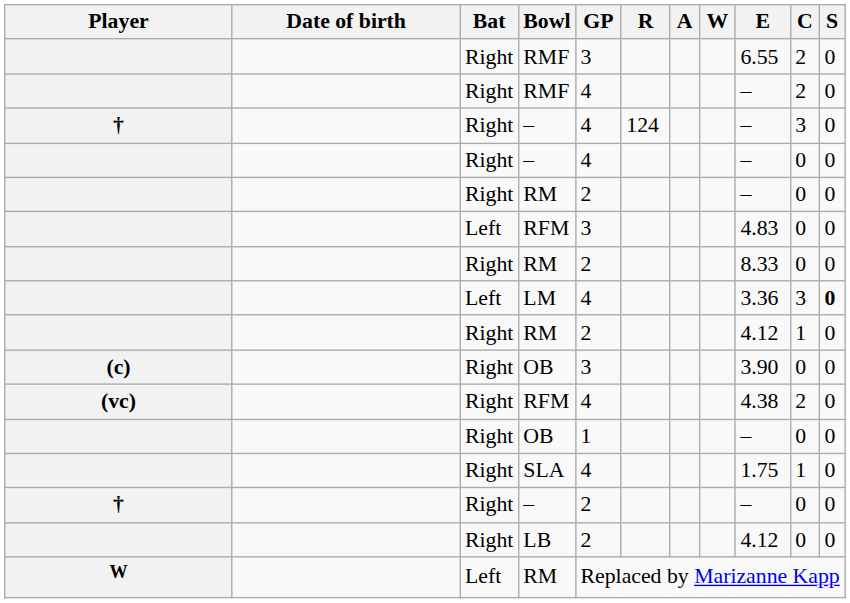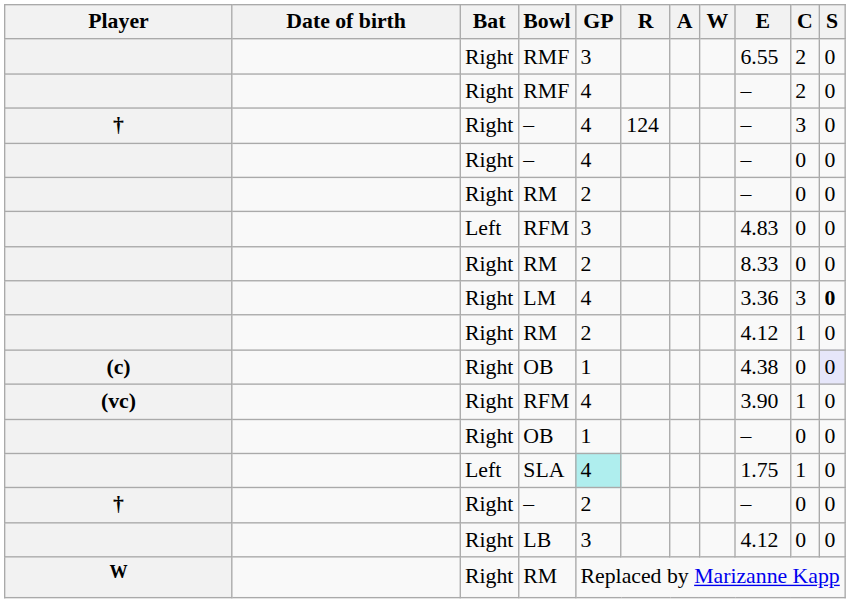 <table class="wikitable sortable plainrowheaders">
 <tr>
 <th scope="col" width="160">Player</th>
 <th scope="col" width="160">Date of birth</th>
 <th scope="col">Bat</th>
 <th scope="col">Bowl</th>
 <th scope="col">GP</th>
 <th scope="col">R</th>
 <th scope="col">A</th>
 <th scope="col">W</th>
 <th scope="col">E</th>
 <th scope="col">C</th>
 <th scope="col">S</th>
 </tr>
 <tr>
 <th scope="row"></th>
 <td></td>
 <td>Right</td>
 <td>RMF</td>
 <td>3</td>
 <td></td>
 <td></td>
 <td></td>
 <td>6.55</td>
 <td>2</td>
 <td>0</td>
 </tr>
 <tr>
 <th scope="row"></th>
 <td></td>
 <td>Right</td>
 <td>RMF</td>
 <td>4</td>
 <td></td>
 <td></td>
 <td></td>
 <td>–</td>
 <td>2</td>
 <td>0</td>
 </tr>
 <tr>
 <th scope="row"> †</th>
 <td></td>
 <td>Right</td>
 <td>–</td>
 <td>4</td>
 <td>124</td>
 <td></td>
 <td></td>
 <td>–</td>
 <td>3</td>
 <td>0</td>
 </tr>
 <tr>
 <th scope="row"></th>
 <td></td>
 <td>Right</td>
 <td>–</td>
 <td>4</td>
 <td></td>
 <td></td>
 <td></td>
 <td>–</td>
 <td>0</td>
 <td>0</td>
 </tr>
 <tr>
 <th scope="row"></th>
 <td></td>
 <td>Right</td>
 <td>RM</td>
 <td>2</td>
 <td></td>
 <td></td>
 <td></td>
 <td>–</td>
 <td>0</td>
 <td>0</td>
 </tr>
 <tr>
 <th scope="row"></th>
 <td></td>
 <td>Left</td>
 <td>RFM</td>
 <td>3</td>
 <td></td>
 <td></td>
 <td></td>
 <td>4.83</td>
 <td>0</td>
 <td>0</td>
 </tr>
 <tr>
 <th scope="row"></th>
 <td></td>
 <td>Right</td>
 <td>RM</td>
 <td>2</td>
 <td></td>
 <td></td>
 <td></td>
 <td>8.33</td>
 <td>0</td>
 <td>0</td>
 </tr>
 <tr>
 <th scope="row"></th>
 <td></td>
-<td>Left</td>
+<td>Right</td>
 <td>LM</td>
 <td>4</td>
 <td></td>
 <td></td>
 <td></td>
 <td>3.36</td>
 <td>3</td>
 <td><strong>0</strong></td>
 </tr>
 <tr>
 <th scope="row"></th>
 <td></td>
 <td>Right</td>
 <td>RM</td>
 <td>2</td>
 <td></td>
 <td></td>
 <td></td>
 <td>4.12</td>
 <td>1</td>
 <td>0</td>
 </tr>
 <tr>
 <th scope="row"> (c)</th>
 <td></td>
 <td>Right</td>
 <td>OB</td>
-<td>3</td>
+<td>1</td>
 <td></td>
 <td></td>
 <td></td>
-<td>3.90</td>
+<td>4.38</td>
 <td>0</td>
-<td>0</td>
+<td style="background: lavender;">0</td>
 </tr>
 <tr>
 <th scope="row"> (vc)</th>
 <td></td>
 <td>Right</td>
 <td>RFM</td>
 <td>4</td>
 <td></td>
 <td></td>
 <td></td>
-<td>4.38</td>
-<td>2</td>
+<td>3.90</td>
+<td>1</td>
 <td>0</td>
 </tr>
 <tr>
 <th scope="row"></th>
 <td></td>
 <td>Right</td>
 <td>OB</td>
 <td>1</td>
 <td></td>
 <td></td>
 <td></td>
 <td>–</td>
 <td>0</td>
 <td>0</td>
 </tr>
 <tr>
 <th scope="row"></th>
 <td></td>
-<td>Right</td>
+<td>Left</td>
 <td>SLA</td>
-<td>4</td>
+<td style="background: paleturquoise;">4</td>
 <td></td>
 <td></td>
 <td></td>
 <td>1.75</td>
 <td>1</td>
 <td>0</td>
 </tr>
 <tr>
 <th scope="row"> †</th>
 <td></td>
 <td>Right</td>
 <td>–</td>
 <td>2</td>
 <td></td>
 <td></td>
 <td></td>
 <td>–</td>
 <td>0</td>
 <td>0</td>
 </tr>
 <tr>
 <th scope="row"></th>
 <td></td>
 <td>Right</td>
 <td>LB</td>
-<td>2</td>
+<td>3</td>
 <td></td>
 <td></td>
 <td></td>
 <td>4.12</td>
 <td>0</td>
 <td>0</td>
 </tr>
 <tr class="sortbottom">
 <th scope="row"><sup>W</sup></th>
 <td></td>
-<td>Left</td>
+<td>Right</td>
 <td>RM</td>
 <td colspan="7">Replaced by <a href='#'>Marizanne Kapp</a></td>
 </tr>
 </table>
